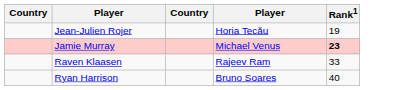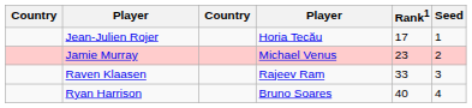 <table class="sortable wikitable">
 <tr>
 <th width="70">Country</th>
 <th width="175">Player</th>
 <th width="70">Country</th>
 <th width="175">Player</th>
 <th>Rank<sup>1</sup></th>
+<th>Seed</th>
 </tr>
 <tr>
 <td></td>
 <td><a href='#'>Jean-Julien Rojer</a></td>
 <td></td>
 <td><a href='#'>Horia Tecău</a></td>
-<td>19</td>
+<td>17</td>
+<td>1</td>
 </tr>
 <tr style="background:#fcc;">
 <td></td>
 <td><a href='#'>Jamie Murray</a></td>
 <td></td>
 <td><a href='#'>Michael Venus</a></td>
-<td><strong>23</strong></td>
+<td>23</td>
+<td>2</td>
 </tr>
 <tr>
 <td></td>
 <td><a href='#'>Raven Klaasen</a></td>
 <td></td>
 <td><a href='#'>Rajeev Ram</a></td>
 <td>33</td>
+<td>3</td>
 </tr>
 <tr>
 <td></td>
 <td><a href='#'>Ryan Harrison</a></td>
 <td></td>
 <td><a href='#'>Bruno Soares</a></td>
 <td>40</td>
+<td>4</td>
 </tr>
 </table>
